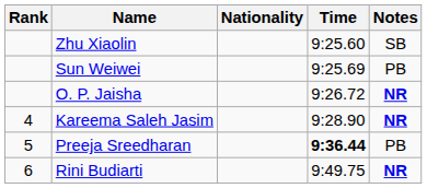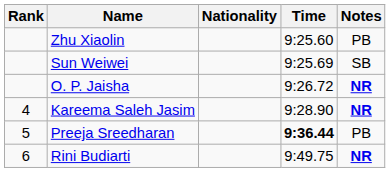 <table class="wikitable sortable" style="text-align:center;font-size:95%">
 <tr>
 <th>Rank</th>
 <th>Name</th>
 <th>Nationality</th>
 <th>Time</th>
 <th>Notes</th>
 </tr>
 <tr>
 <td></td>
 <td align=left><a href='#'>Zhu Xiaolin</a></td>
 <td align=left></td>
 <td>9:25.60</td>
-<td>SB</td>
+<td>PB</td>
 </tr>
 <tr>
 <td></td>
 <td align=left><a href='#'>Sun Weiwei</a></td>
 <td align=left></td>
 <td>9:25.69</td>
-<td>PB</td>
+<td>SB</td>
 </tr>
 <tr>
 <td></td>
 <td align=left><a href='#'>O. P. Jaisha</a></td>
 <td align=left></td>
 <td>9:26.72</td>
 <td><strong><a href='#'>NR</a></strong></td>
 </tr>
 <tr>
 <td>4</td>
 <td align=left><a href='#'>Kareema Saleh Jasim</a></td>
 <td align=left></td>
 <td>9:28.90</td>
 <td><strong><a href='#'>NR</a></strong></td>
 </tr>
 <tr>
 <td>5</td>
 <td align=left><a href='#'>Preeja Sreedharan</a></td>
 <td align=left></td>
 <td><strong>9:36.44</strong></td>
 <td>PB</td>
 </tr>
 <tr>
 <td>6</td>
 <td align=left><a href='#'>Rini Budiarti</a></td>
 <td align=left></td>
 <td>9:49.75</td>
 <td><strong><a href='#'>NR</a></strong></td>
 </tr>
 </table>
